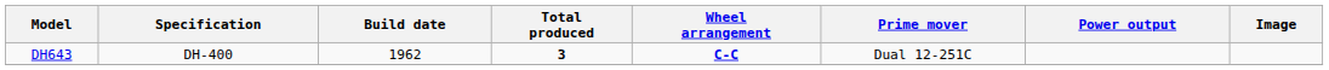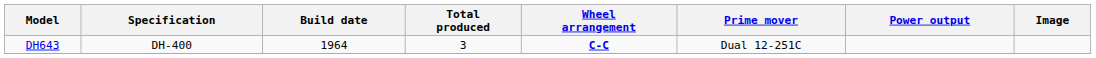 <table class="wikitable" style="width: 100%">
 <tr>
 <th>Model</th>
 <th>Specification</th>
 <th>Build date</th>
 <th>Total<br>produced</th>
 <th><a href='#'>Wheel<br>arrangement</a></th>
 <th><a href='#'>Prime mover</a></th>
 <th><a href='#'>Power output</a></th>
 <th class="unsortable">Image</th>
 </tr>
 <tr style=text-align:center>
 <td><a href='#'>DH643</a></td>
 <td>DH-400</td>
-<td>1962</td>
-<td><strong>3</strong></td>
+<td>1964</td>
+<td>3</td>
 <td><strong><a href='#'>C-C</a></strong></td>
 <td>Dual 12-251C</td>
 <td></td>
 <td></td>
 </tr>
 <tr>
 </tr>
 </table>
